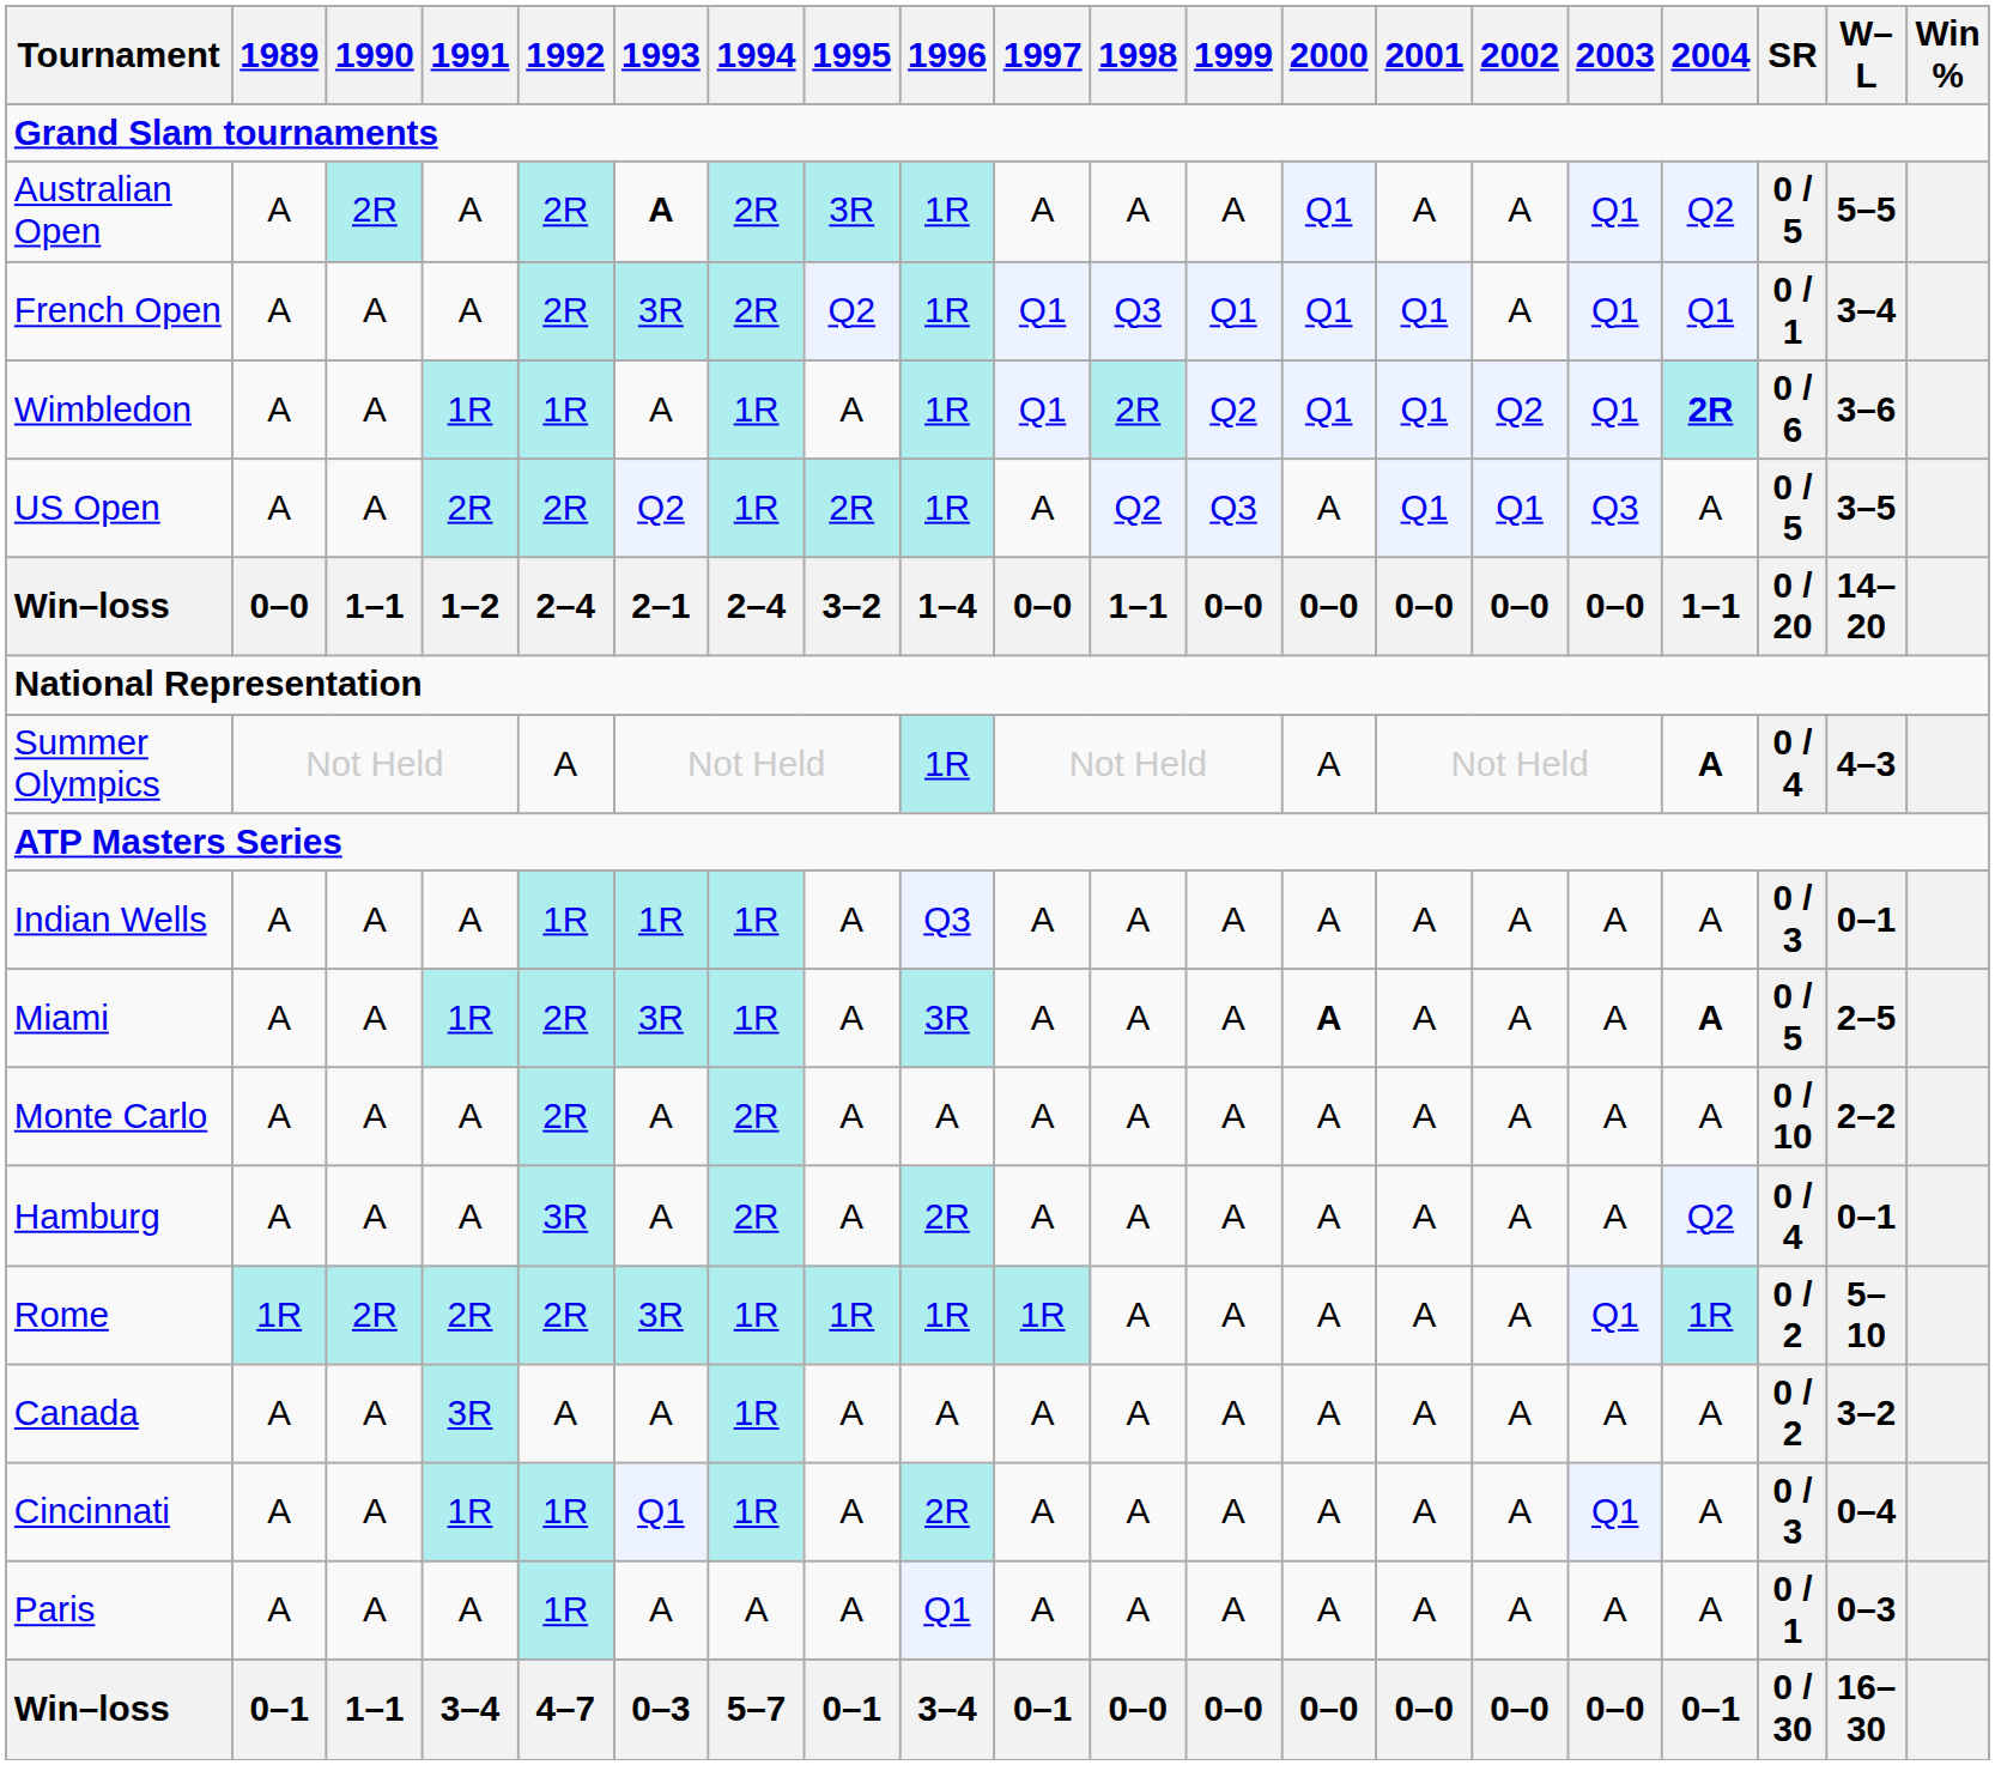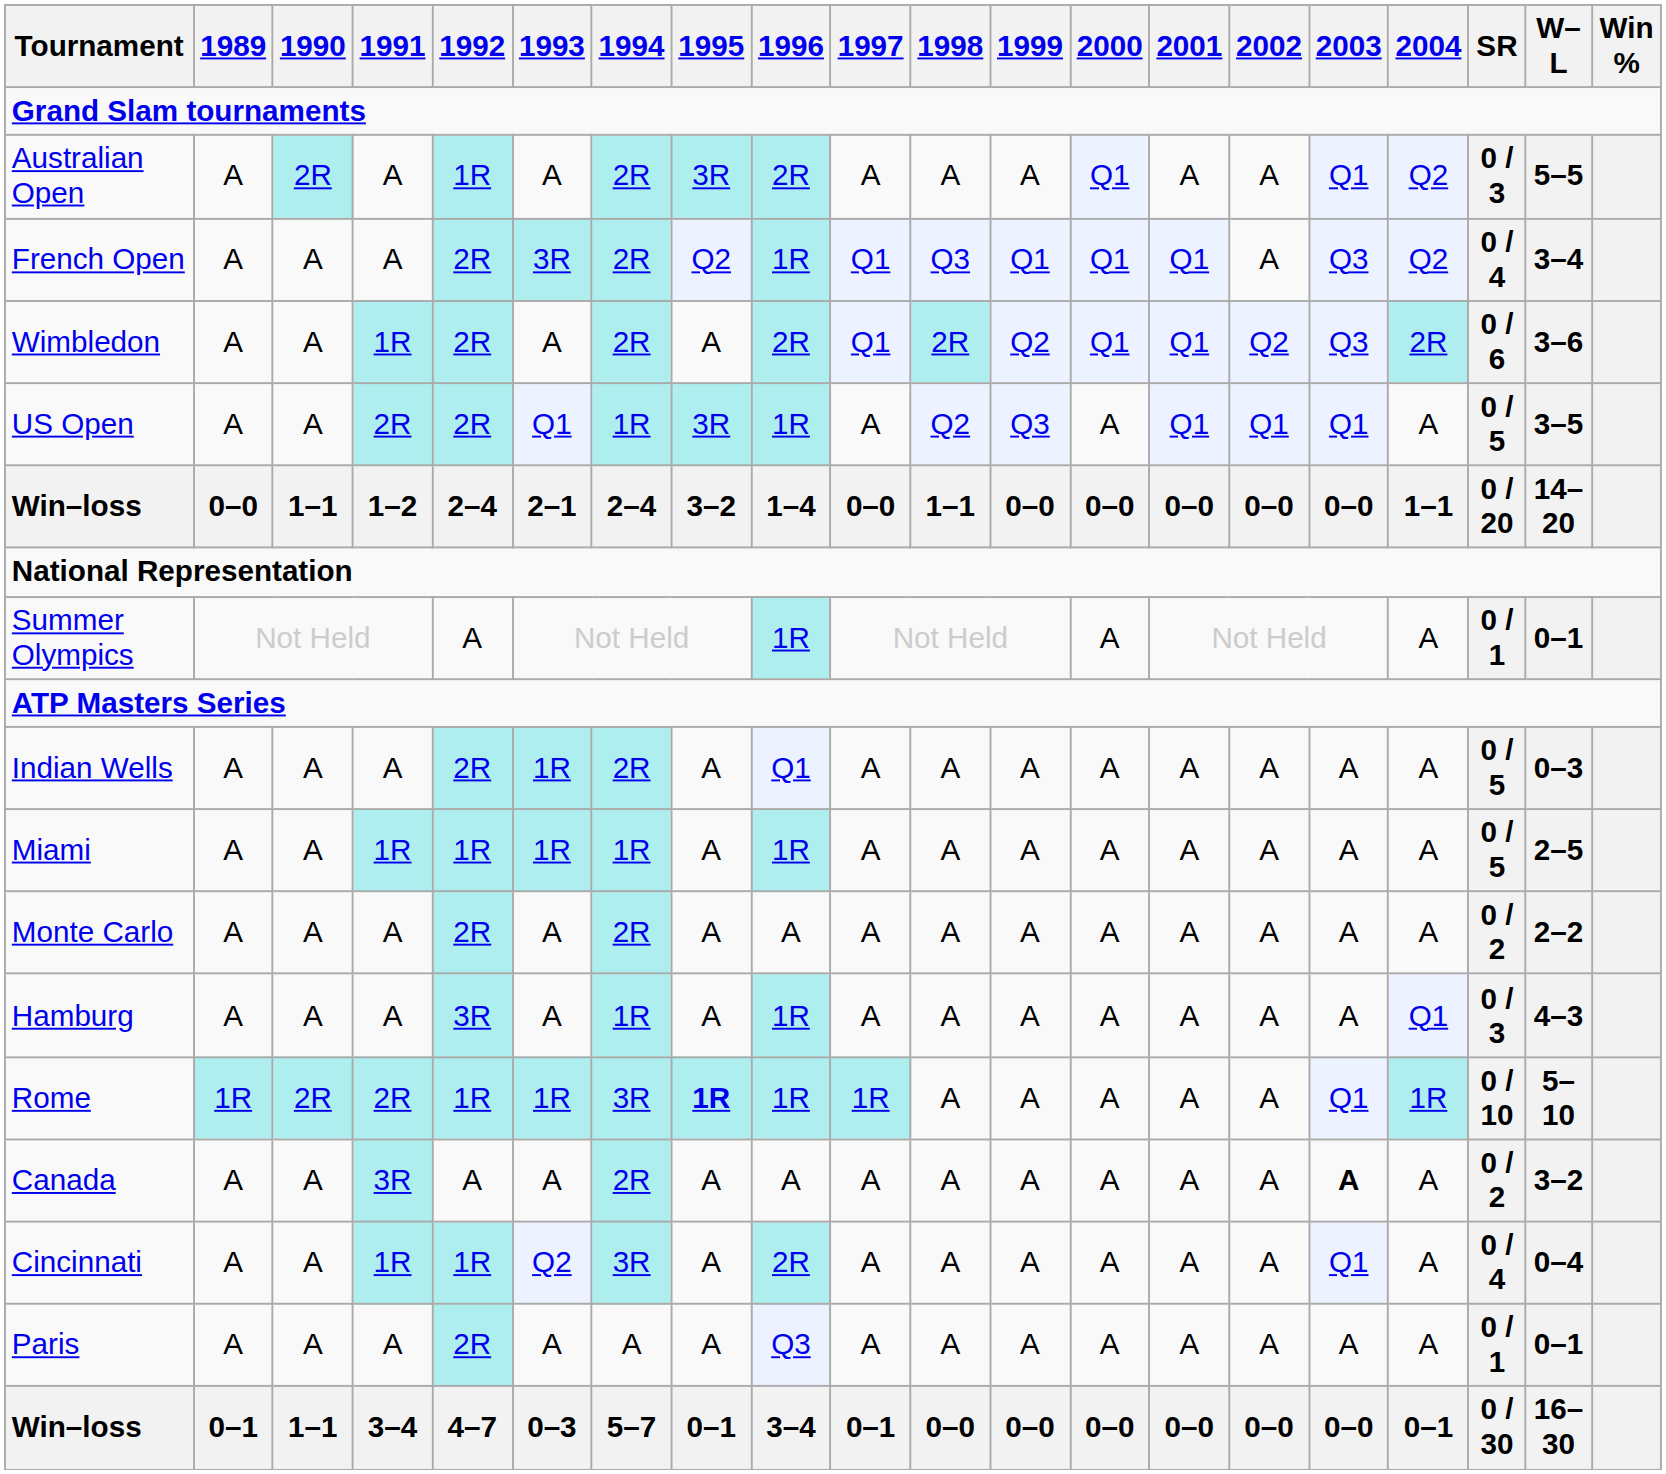 <table class=wikitable style=text-align:center;font-size:97%>
 <tr>
 <th>Tournament</th>
 <th><a href='#'>1989</a></th>
 <th><a href='#'>1990</a></th>
 <th><a href='#'>1991</a></th>
 <th><a href='#'>1992</a></th>
 <th><a href='#'>1993</a></th>
 <th><a href='#'>1994</a></th>
 <th><a href='#'>1995</a></th>
 <th><a href='#'>1996</a></th>
 <th><a href='#'>1997</a></th>
 <th><a href='#'>1998</a></th>
 <th><a href='#'>1999</a></th>
 <th><a href='#'>2000</a></th>
 <th><a href='#'>2001</a></th>
 <th><a href='#'>2002</a></th>
 <th><a href='#'>2003</a></th>
 <th><a href='#'>2004</a></th>
 <th>SR</th>
 <th>W–L</th>
 <th>Win %</th>
 </tr>
 <tr>
 <td colspan=23 align=left><strong><a href='#'>Grand Slam tournaments</a></strong></td>
 </tr>
 <tr>
 <td align=left><a href='#'>Australian Open</a></td>
 <td>A</td>
 <td bgcolor=afeeee><a href='#'>2R</a></td>
 <td>A</td>
-<td bgcolor=afeeee><a href='#'>2R</a></td>
-<td><strong>A</strong></td>
+<td bgcolor=afeeee><a href='#'>1R</a></td>
+<td>A</td>
 <td bgcolor=afeeee><a href='#'>2R</a></td>
 <td bgcolor=afeeee><a href='#'>3R</a></td>
-<td bgcolor=afeeee><a href='#'>1R</a></td>
+<td bgcolor=afeeee><a href='#'>2R</a></td>
 <td>A</td>
 <td>A</td>
 <td>A</td>
 <td bgcolor=ecf2ff><a href='#'>Q1</a></td>
 <td>A</td>
 <td>A</td>
 <td bgcolor=ecf2ff><a href='#'>Q1</a></td>
 <td bgcolor=ecf2ff><a href='#'>Q2</a></td>
-<th>0 / 5</th>
+<th>0 / 3</th>
 <th>5–5</th>
 <th></th>
 </tr>
 <tr>
 <td align=left><a href='#'>French Open</a></td>
 <td>A</td>
 <td>A</td>
 <td>A</td>
 <td bgcolor=afeeee><a href='#'>2R</a></td>
 <td bgcolor=afeeee><a href='#'>3R</a></td>
 <td bgcolor=afeeee><a href='#'>2R</a></td>
 <td bgcolor=ecf2ff><a href='#'>Q2</a></td>
 <td bgcolor=afeeee><a href='#'>1R</a></td>
 <td bgcolor=ecf2ff><a href='#'>Q1</a></td>
 <td bgcolor=ecf2ff><a href='#'>Q3</a></td>
 <td bgcolor=ecf2ff><a href='#'>Q1</a></td>
 <td bgcolor=ecf2ff><a href='#'>Q1</a></td>
 <td bgcolor=ecf2ff><a href='#'>Q1</a></td>
 <td>A</td>
-<td bgcolor=ecf2ff><a href='#'>Q1</a></td>
-<td bgcolor=ecf2ff><a href='#'>Q1</a></td>
-<th>0 / 1</th>
+<td bgcolor=ecf2ff><a href='#'>Q3</a></td>
+<td bgcolor=ecf2ff><a href='#'>Q2</a></td>
+<th>0 / 4</th>
 <th>3–4</th>
 <th></th>
 </tr>
 <tr>
 <td align=left><a href='#'>Wimbledon</a></td>
 <td>A</td>
 <td>A</td>
 <td bgcolor=afeeee><a href='#'>1R</a></td>
-<td bgcolor=afeeee><a href='#'>1R</a></td>
+<td bgcolor=afeeee><a href='#'>2R</a></td>
 <td>A</td>
-<td bgcolor=afeeee><a href='#'>1R</a></td>
+<td bgcolor=afeeee><a href='#'>2R</a></td>
 <td>A</td>
-<td bgcolor=afeeee><a href='#'>1R</a></td>
+<td bgcolor=afeeee><a href='#'>2R</a></td>
 <td bgcolor=ecf2ff><a href='#'>Q1</a></td>
 <td bgcolor=afeeee><a href='#'>2R</a></td>
 <td bgcolor=ecf2ff><a href='#'>Q2</a></td>
 <td bgcolor=ecf2ff><a href='#'>Q1</a></td>
 <td bgcolor=ecf2ff><a href='#'>Q1</a></td>
 <td bgcolor=ecf2ff><a href='#'>Q2</a></td>
-<td bgcolor=ecf2ff><a href='#'>Q1</a></td>
-<td bgcolor=afeeee><strong><a href='#'>2R</a></strong></td>
+<td bgcolor=ecf2ff><a href='#'>Q3</a></td>
+<td bgcolor=afeeee><a href='#'>2R</a></td>
 <th>0 / 6</th>
 <th>3–6</th>
 <th></th>
 </tr>
 <tr>
 <td align=left><a href='#'>US Open</a></td>
 <td>A</td>
 <td>A</td>
 <td bgcolor=afeeee><a href='#'>2R</a></td>
 <td bgcolor=afeeee><a href='#'>2R</a></td>
-<td bgcolor=ecf2ff><a href='#'>Q2</a></td>
+<td bgcolor=ecf2ff><a href='#'>Q1</a></td>
 <td bgcolor=afeeee><a href='#'>1R</a></td>
-<td bgcolor=afeeee><a href='#'>2R</a></td>
+<td bgcolor=afeeee><a href='#'>3R</a></td>
 <td bgcolor=afeeee><a href='#'>1R</a></td>
 <td>A</td>
 <td bgcolor=ecf2ff><a href='#'>Q2</a></td>
 <td bgcolor=ecf2ff><a href='#'>Q3</a></td>
 <td>A</td>
 <td bgcolor=ecf2ff><a href='#'>Q1</a></td>
 <td bgcolor=ecf2ff><a href='#'>Q1</a></td>
-<td bgcolor=ecf2ff><a href='#'>Q3</a></td>
+<td bgcolor=ecf2ff><a href='#'>Q1</a></td>
 <td>A</td>
 <th>0 / 5</th>
 <th>3–5</th>
 <th></th>
 </tr>
 <tr>
 <th style=text-align:left>Win–loss</th>
 <th>0–0</th>
 <th>1–1</th>
 <th>1–2</th>
 <th>2–4</th>
 <th>2–1</th>
 <th>2–4</th>
 <th>3–2</th>
 <th>1–4</th>
 <th>0–0</th>
 <th>1–1</th>
 <th>0–0</th>
 <th>0–0</th>
 <th>0–0</th>
 <th>0–0</th>
 <th>0–0</th>
 <th>1–1</th>
 <th>0 / 20</th>
 <th>14–20</th>
 <th></th>
 </tr>
 <tr>
 <td colspan=23 align=left><strong>National Representation</strong></td>
 </tr>
 <tr>
 <td align=left><a href='#'>Summer Olympics</a></td>
 <td colspan=3 style=color:#cccccc>Not Held</td>
 <td>A</td>
 <td colspan=3 style=color:#cccccc>Not Held</td>
 <td style=background:#afeeee><a href='#'>1R</a></td>
 <td colspan=3 style=color:#cccccc>Not Held</td>
 <td>A</td>
 <td colspan=3 style=color:#cccccc>Not Held</td>
-<td><strong>A</strong></td>
-<th>0 / 4</th>
-<th>4–3</th>
+<td>A</td>
+<th>0 / 1</th>
+<th>0–1</th>
 <th></th>
 </tr>
 <tr>
 <td colspan=23 align=left><strong><a href='#'>ATP Masters Series</a></strong></td>
 </tr>
 <tr>
 <td align=left><a href='#'>Indian Wells</a></td>
 <td>A</td>
 <td>A</td>
 <td>A</td>
+<td bgcolor=afeeee><a href='#'>2R</a></td>
 <td bgcolor=afeeee><a href='#'>1R</a></td>
-<td bgcolor=afeeee><a href='#'>1R</a></td>
-<td bgcolor=afeeee><a href='#'>1R</a></td>
+<td bgcolor=afeeee><a href='#'>2R</a></td>
 <td>A</td>
-<td bgcolor=ecf2ff><a href='#'>Q3</a></td>
+<td bgcolor=ecf2ff><a href='#'>Q1</a></td>
 <td>A</td>
 <td>A</td>
 <td>A</td>
 <td>A</td>
 <td>A</td>
 <td>A</td>
 <td>A</td>
 <td>A</td>
-<th>0 / 3</th>
-<th>0–1</th>
+<th>0 / 5</th>
+<th>0–3</th>
 <th></th>
 </tr>
 <tr>
 <td align=left><a href='#'>Miami</a></td>
 <td>A</td>
 <td>A</td>
 <td bgcolor=afeeee><a href='#'>1R</a></td>
-<td bgcolor=afeeee><a href='#'>2R</a></td>
-<td bgcolor=afeeee><a href='#'>3R</a></td>
+<td bgcolor=afeeee><a href='#'>1R</a></td>
+<td bgcolor=afeeee><a href='#'>1R</a></td>
 <td bgcolor=afeeee><a href='#'>1R</a></td>
 <td>A</td>
-<td bgcolor=afeeee><a href='#'>3R</a></td>
+<td bgcolor=afeeee><a href='#'>1R</a></td>
 <td>A</td>
 <td>A</td>
 <td>A</td>
-<td><strong>A</strong></td>
 <td>A</td>
 <td>A</td>
 <td>A</td>
-<td><strong>A</strong></td>
+<td>A</td>
+<td>A</td>
 <th>0 / 5</th>
 <th>2–5</th>
 <th></th>
 </tr>
 <tr>
 <td align=left><a href='#'>Monte Carlo</a></td>
 <td>A</td>
 <td>A</td>
 <td>A</td>
 <td bgcolor=afeeee><a href='#'>2R</a></td>
 <td>A</td>
 <td bgcolor=afeeee><a href='#'>2R</a></td>
 <td>A</td>
 <td>A</td>
 <td>A</td>
 <td>A</td>
 <td>A</td>
 <td>A</td>
 <td>A</td>
 <td>A</td>
 <td>A</td>
 <td>A</td>
-<th>0 / 10</th>
+<th>0 / 2</th>
 <th>2–2</th>
 <th></th>
 </tr>
 <tr>
 <td align=left><a href='#'>Hamburg</a></td>
 <td>A</td>
 <td>A</td>
 <td>A</td>
 <td bgcolor=afeeee><a href='#'>3R</a></td>
 <td>A</td>
-<td bgcolor=afeeee><a href='#'>2R</a></td>
+<td bgcolor=afeeee><a href='#'>1R</a></td>
 <td>A</td>
-<td bgcolor=afeeee><a href='#'>2R</a></td>
+<td bgcolor=afeeee><a href='#'>1R</a></td>
 <td>A</td>
 <td>A</td>
 <td>A</td>
 <td>A</td>
 <td>A</td>
 <td>A</td>
 <td>A</td>
-<td bgcolor=ecf2ff><a href='#'>Q2</a></td>
-<th>0 / 4</th>
-<th>0–1</th>
+<td bgcolor=ecf2ff><a href='#'>Q1</a></td>
+<th>0 / 3</th>
+<th>4–3</th>
 <th></th>
 </tr>
 <tr>
 <td align=left><a href='#'>Rome</a></td>
 <td bgcolor=afeeee><a href='#'>1R</a></td>
 <td bgcolor=afeeee><a href='#'>2R</a></td>
 <td bgcolor=afeeee><a href='#'>2R</a></td>
-<td bgcolor=afeeee><a href='#'>2R</a></td>
-<td bgcolor=afeeee><a href='#'>3R</a></td>
 <td bgcolor=afeeee><a href='#'>1R</a></td>
 <td bgcolor=afeeee><a href='#'>1R</a></td>
+<td bgcolor=afeeee><a href='#'>3R</a></td>
+<td bgcolor=afeeee><strong><a href='#'>1R</a></strong></td>
 <td bgcolor=afeeee><a href='#'>1R</a></td>
 <td bgcolor=afeeee><a href='#'>1R</a></td>
 <td>A</td>
 <td>A</td>
 <td>A</td>
 <td>A</td>
 <td>A</td>
 <td bgcolor=ecf2ff><a href='#'>Q1</a></td>
 <td bgcolor=afeeee><a href='#'>1R</a></td>
-<th>0 / 2</th>
+<th>0 / 10</th>
 <th>5–10</th>
 <th></th>
 </tr>
 <tr>
 <td align=left><a href='#'>Canada</a></td>
 <td>A</td>
 <td>A</td>
 <td bgcolor=afeeee><a href='#'>3R</a></td>
 <td>A</td>
 <td>A</td>
-<td bgcolor=afeeee><a href='#'>1R</a></td>
+<td bgcolor=afeeee><a href='#'>2R</a></td>
 <td>A</td>
 <td>A</td>
 <td>A</td>
 <td>A</td>
 <td>A</td>
 <td>A</td>
 <td>A</td>
 <td>A</td>
-<td>A</td>
+<td><strong>A</strong></td>
 <td>A</td>
 <th>0 / 2</th>
 <th>3–2</th>
 <th></th>
 </tr>
 <tr>
 <td align=left><a href='#'>Cincinnati</a></td>
 <td>A</td>
 <td>A</td>
 <td bgcolor=afeeee><a href='#'>1R</a></td>
 <td bgcolor=afeeee><a href='#'>1R</a></td>
-<td bgcolor=ecf2ff><a href='#'>Q1</a></td>
-<td bgcolor=afeeee><a href='#'>1R</a></td>
+<td bgcolor=ecf2ff><a href='#'>Q2</a></td>
+<td bgcolor=afeeee><a href='#'>3R</a></td>
 <td>A</td>
 <td bgcolor=afeeee><a href='#'>2R</a></td>
 <td>A</td>
 <td>A</td>
 <td>A</td>
 <td>A</td>
 <td>A</td>
 <td>A</td>
 <td bgcolor=ecf2ff><a href='#'>Q1</a></td>
 <td>A</td>
-<th>0 / 3</th>
+<th>0 / 4</th>
 <th>0–4</th>
 <th></th>
 </tr>
 <tr>
 <td align=left><a href='#'>Paris</a></td>
 <td>A</td>
 <td>A</td>
 <td>A</td>
-<td bgcolor=afeeee><a href='#'>1R</a></td>
+<td bgcolor=afeeee><a href='#'>2R</a></td>
 <td>A</td>
 <td>A</td>
 <td>A</td>
-<td bgcolor=ecf2ff><a href='#'>Q1</a></td>
+<td bgcolor=ecf2ff><a href='#'>Q3</a></td>
 <td>A</td>
 <td>A</td>
 <td>A</td>
 <td>A</td>
 <td>A</td>
 <td>A</td>
 <td>A</td>
 <td>A</td>
 <th>0 / 1</th>
-<th>0–3</th>
+<th>0–1</th>
 <th></th>
 </tr>
 <tr>
 <th style=text-align:left>Win–loss</th>
 <th>0–1</th>
 <th>1–1</th>
 <th>3–4</th>
 <th>4–7</th>
 <th>0–3</th>
 <th>5–7</th>
 <th>0–1</th>
 <th>3–4</th>
 <th>0–1</th>
 <th>0–0</th>
 <th>0–0</th>
 <th>0–0</th>
 <th>0–0</th>
 <th>0–0</th>
 <th>0–0</th>
 <th>0–1</th>
 <th>0 / 30</th>
 <th>16–30</th>
 <th></th>
 </tr>
 </table>
